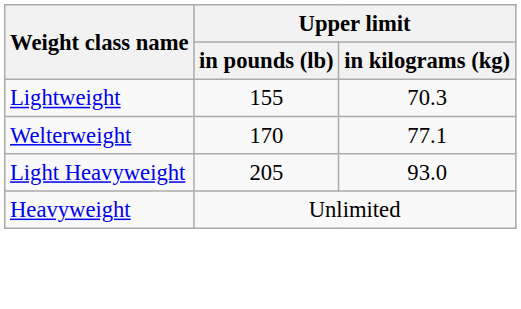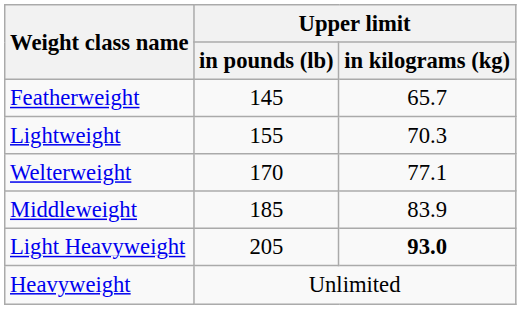 <table class="wikitable" style="font-size:95%; text-align:center">
 <tr>
 <th rowspan=2>Weight class name</th>
 <th colspan=2>Upper limit</th>
 </tr>
 <tr>
 <th>in pounds (lb)</th>
 <th>in kilograms (kg)</th>
+</tr>
+<tr>
+<td align="left"><a href='#'>Featherweight</a></td>
+<td>145</td>
+<td>65.7</td>
 </tr>
 <tr>
 <td align="left"><a href='#'>Lightweight</a></td>
 <td>155</td>
 <td>70.3</td>
 </tr>
 <tr>
 <td align="left"><a href='#'>Welterweight</a></td>
 <td>170</td>
 <td>77.1</td>
 </tr>
 <tr>
+<td align="left"><a href='#'>Middleweight</a></td>
+<td>185</td>
+<td>83.9</td>
+</tr>
+<tr>
 <td align="left"><a href='#'>Light Heavyweight</a></td>
 <td>205</td>
-<td>93.0</td>
+<td><strong>93.0</strong></td>
 </tr>
 <tr>
 <td align="left"><a href='#'>Heavyweight</a></td>
 <td colspan=2>Unlimited</td>
 </tr>
 </table>
